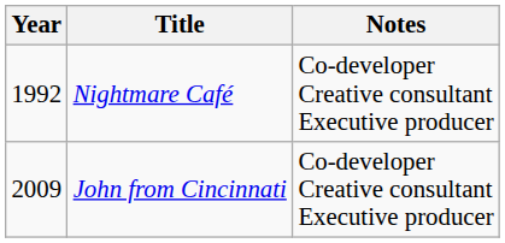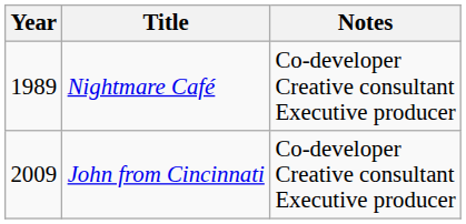 <table class="wikitable sortable">
 <tr>
 <th>Year</th>
 <th>Title</th>
 <th>Notes</th>
 </tr>
 <tr>
-<td>1992</td>
+<td>1989</td>
 <td><em><a href='#'>Nightmare Café</a></em></td>
 <td>Co-developer<br>Creative consultant<br>Executive producer</td>
 </tr>
 <tr>
 <td>2009</td>
 <td><em><a href='#'>John from Cincinnati</a></em></td>
 <td>Co-developer<br>Creative consultant<br>Executive producer</td>
 </tr>
 </table>
